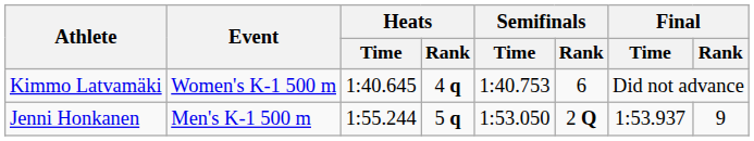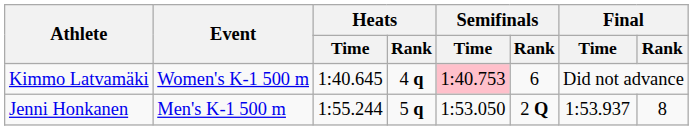 <table class="wikitable" style="font-size:90%">
 <tr>
 <th rowspan=2>Athlete</th>
 <th rowspan=2>Event</th>
 <th colspan=2>Heats</th>
 <th colspan=2>Semifinals</th>
 <th colspan=2>Final</th>
 </tr>
 <tr style="font-size:95%">
 <th>Time</th>
 <th>Rank</th>
 <th>Time</th>
 <th>Rank</th>
 <th>Time</th>
 <th>Rank</th>
 </tr>
 <tr align=center>
 <td align=left><a href='#'>Kimmo Latvamäki</a></td>
 <td align=left><a href='#'>Women's K-1 500 m</a></td>
 <td>1:40.645</td>
 <td>4 <strong>q</strong></td>
-<td>1:40.753</td>
+<td style="background: pink;">1:40.753</td>
 <td>6</td>
 <td colspan=2>Did not advance</td>
 </tr>
 <tr align=center>
 <td align=left><a href='#'>Jenni Honkanen</a></td>
 <td align=left><a href='#'>Men's K-1 500 m</a></td>
 <td>1:55.244</td>
 <td>5 <strong>q</strong></td>
 <td>1:53.050</td>
 <td>2 <strong>Q</strong></td>
 <td>1:53.937</td>
-<td>9</td>
+<td>8</td>
 </tr>
 </table>
